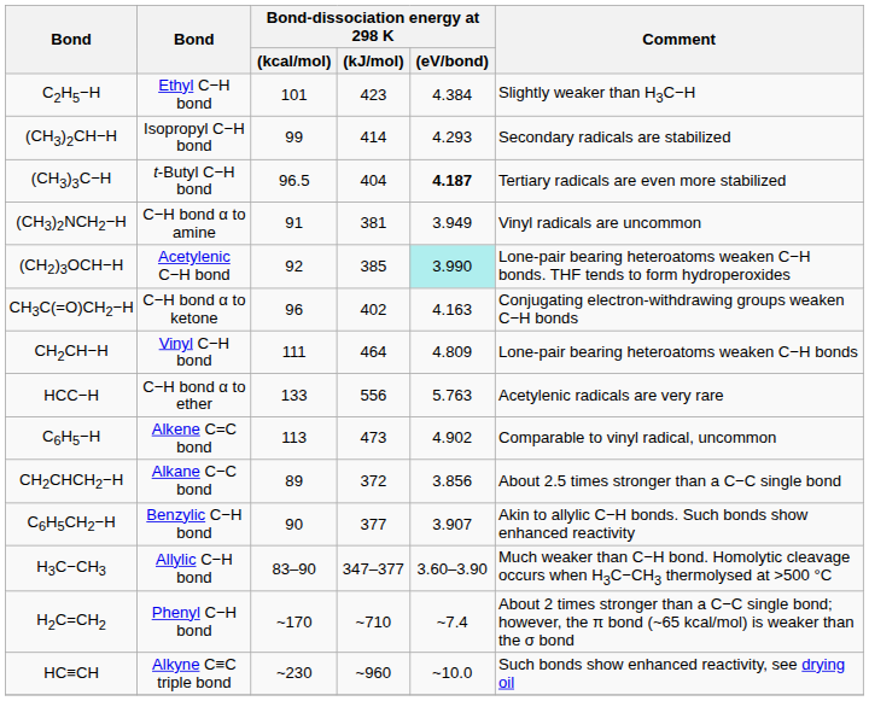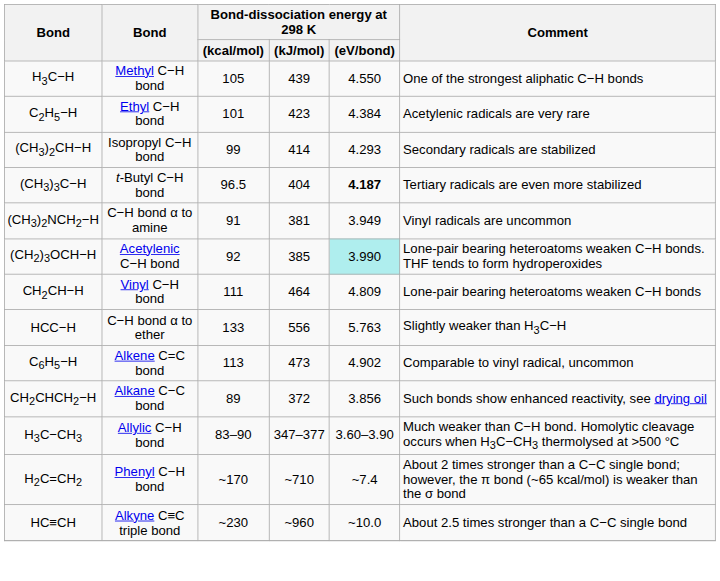 <table class="wikitable sortable" style="text-align:center">
 <tr>
 <th rowspan="2">Bond</th>
 <th rowspan="2">Bond</th>
 <th colspan="3">Bond-dissociation energy at 298 K</th>
 <th rowspan="2">Comment</th>
 </tr>
 <tr>
 <th>(kcal/mol)</th>
 <th>(kJ/mol)</th>
 <th>(eV/bond)</th>
 </tr>
 <tr>
+<td>H<sub>3</sub>C−H</td>
+<td><a href='#'>Methyl</a> C−H bond</td>
+<td>105</td>
+<td>439</td>
+<td>4.550</td>
+<td style="text-align: left">One of the strongest aliphatic C−H bonds</td>
+</tr>
+<tr>
 <td>C<sub>2</sub>H<sub>5</sub>−H</td>
 <td><a href='#'>Ethyl</a> C−H bond</td>
 <td>101</td>
 <td>423</td>
 <td>4.384</td>
-<td style="text-align: left">Slightly weaker than H<sub>3</sub>C−H</td>
+<td style="text-align: left">Acetylenic radicals are very rare</td>
 </tr>
 <tr>
 <td>(CH<sub>3</sub>)<sub>2</sub>CH−H</td>
 <td>Isopropyl C−H bond</td>
 <td>99</td>
 <td>414</td>
 <td>4.293</td>
 <td style="text-align: left">Secondary radicals are stabilized</td>
 </tr>
 <tr>
 <td>(CH<sub>3</sub>)<sub>3</sub>C−H</td>
 <td><em>t</em>-Butyl C−H bond</td>
 <td>96.5</td>
 <td>404</td>
 <td><strong>4.187</strong></td>
 <td style="text-align: left">Tertiary radicals are even more stabilized</td>
 </tr>
 <tr>
 <td>(CH<sub>3</sub>)<sub>2</sub>NCH<sub>2</sub>−H</td>
 <td>C−H bond α to amine</td>
 <td>91</td>
 <td>381</td>
 <td>3.949</td>
 <td style="text-align: left">Vinyl radicals are uncommon</td>
 </tr>
 <tr>
 <td>(CH<sub>2</sub>)<sub>3</sub>OCH−H</td>
 <td><a href='#'>Acetylenic</a> C−H bond</td>
 <td>92</td>
 <td>385</td>
 <td style="background: paleturquoise;">3.990</td>
 <td style="text-align: left">Lone-pair bearing heteroatoms weaken C−H bonds. THF tends to form hydroperoxides</td>
 </tr>
 <tr>
-<td>CH<sub>3</sub>C(=O)CH<sub>2</sub>−H</td>
-<td>C−H bond α to ketone</td>
-<td>96</td>
-<td>402</td>
-<td>4.163</td>
-<td style="text-align: left">Conjugating electron-withdrawing groups weaken C−H bonds</td>
-</tr>
-<tr>
 <td>CH<sub>2</sub>CH−H</td>
 <td><a href='#'>Vinyl</a> C−H bond</td>
 <td>111</td>
 <td>464</td>
 <td>4.809</td>
 <td style="text-align: left">Lone-pair bearing heteroatoms weaken C−H bonds</td>
 </tr>
 <tr>
 <td>HCC−H</td>
 <td>C−H bond α to ether</td>
 <td>133</td>
 <td>556</td>
 <td>5.763</td>
-<td style="text-align: left">Acetylenic radicals are very rare</td>
+<td style="text-align: left">Slightly weaker than H<sub>3</sub>C−H</td>
 </tr>
 <tr>
 <td>C<sub>6</sub>H<sub>5</sub>−H</td>
 <td><a href='#'>Alkene</a> C=C bond</td>
 <td>113</td>
 <td>473</td>
 <td>4.902</td>
 <td style="text-align: left">Comparable to vinyl radical, uncommon</td>
 </tr>
 <tr>
 <td>CH<sub>2</sub>CHCH<sub>2</sub>−H</td>
 <td><a href='#'>Alkane</a> C−C bond</td>
 <td>89</td>
 <td>372</td>
 <td>3.856</td>
-<td style="text-align: left">About 2.5 times stronger than a C−C single bond</td>
-</tr>
-<tr>
-<td>C<sub>6</sub>H<sub>5</sub>CH<sub>2</sub>−H</td>
-<td><a href='#'>Benzylic</a> C−H bond</td>
-<td>90</td>
-<td>377</td>
-<td>3.907</td>
-<td style="text-align: left">Akin to allylic C−H bonds. Such bonds show enhanced reactivity</td>
+<td style="text-align: left">Such bonds show enhanced reactivity, see <a href='#'>drying oil</a></td>
 </tr>
 <tr>
 <td>H<sub>3</sub>C−CH<sub>3</sub></td>
 <td><a href='#'>Allylic</a> C−H bond</td>
 <td>83–90</td>
 <td>347–377</td>
 <td>3.60–3.90</td>
 <td style="text-align: left">Much weaker than C−H bond.  Homolytic cleavage occurs when H<sub>3</sub>C−CH<sub>3</sub> thermolysed at >500 °C</td>
 </tr>
 <tr>
 <td>H<sub>2</sub>C=CH<sub>2</sub></td>
 <td><a href='#'>Phenyl</a> C−H bond</td>
 <td>~170</td>
 <td>~710</td>
 <td>~7.4</td>
 <td style="text-align: left">About 2 times stronger than a C−C single bond; however, the π bond (~65 kcal/mol) is weaker than the σ bond</td>
 </tr>
 <tr>
 <td>HC≡CH</td>
 <td><a href='#'>Alkyne</a> C≡C triple bond</td>
 <td>~230</td>
 <td>~960</td>
 <td>~10.0</td>
-<td style="text-align: left">Such bonds show enhanced reactivity, see <a href='#'>drying oil</a></td>
+<td style="text-align: left">About 2.5 times stronger than a C−C single bond</td>
 </tr>
 <tr>
 </tr>
 </table>
